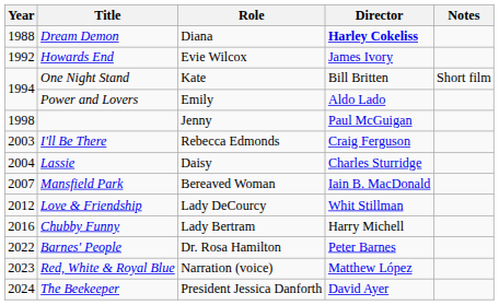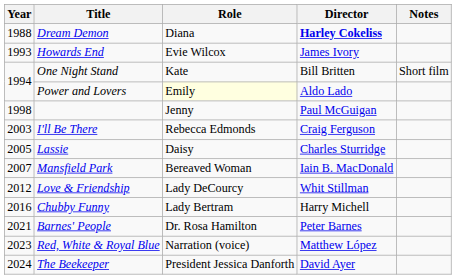 <table class="wikitable sortable">
 <tr>
 <th>Year</th>
 <th>Title</th>
 <th>Role</th>
 <th>Director</th>
 <th>Notes</th>
 </tr>
 <tr>
 <td>1988</td>
 <td><em><a href='#'>Dream Demon</a></em></td>
 <td>Diana</td>
 <td><strong><a href='#'>Harley Cokeliss</a></strong></td>
 <td></td>
 </tr>
 <tr>
-<td>1992</td>
+<td>1993</td>
 <td><em><a href='#'>Howards End</a></em></td>
 <td>Evie Wilcox</td>
 <td><a href='#'>James Ivory</a></td>
 <td></td>
 </tr>
 <tr>
 <td rowspan="2">1994</td>
 <td><em>One Night Stand</em></td>
 <td>Kate</td>
 <td>Bill Britten</td>
 <td>Short film</td>
 </tr>
 <tr>
 <td><em>Power and Lovers</em></td>
-<td>Emily</td>
+<td style="background: lightyellow;">Emily</td>
 <td><a href='#'>Aldo Lado</a></td>
 <td></td>
 </tr>
 <tr>
 <td>1998</td>
 <td><em></em></td>
 <td>Jenny</td>
 <td><a href='#'>Paul McGuigan</a></td>
 <td></td>
 </tr>
 <tr>
 <td>2003</td>
 <td><em><a href='#'>I'll Be There</a></em></td>
 <td>Rebecca Edmonds</td>
 <td><a href='#'>Craig Ferguson</a></td>
 <td></td>
 </tr>
 <tr>
-<td>2004</td>
+<td>2005</td>
 <td><em><a href='#'>Lassie</a></em></td>
 <td>Daisy</td>
 <td><a href='#'>Charles Sturridge</a></td>
 <td></td>
 </tr>
 <tr>
 <td>2007</td>
 <td><em><a href='#'>Mansfield Park</a></em></td>
 <td>Bereaved Woman</td>
 <td><a href='#'>Iain B. MacDonald</a></td>
 <td></td>
 </tr>
 <tr>
 <td>2012</td>
 <td><em><a href='#'>Love & Friendship</a></em></td>
 <td>Lady DeCourcy</td>
 <td><a href='#'>Whit Stillman</a></td>
 <td></td>
 </tr>
 <tr>
 <td>2016</td>
 <td><em><a href='#'>Chubby Funny</a></em></td>
 <td>Lady Bertram</td>
 <td>Harry Michell</td>
 <td></td>
 </tr>
 <tr>
-<td>2022</td>
+<td>2021</td>
 <td><em><a href='#'>Barnes' People</a></em></td>
 <td>Dr. Rosa Hamilton</td>
 <td><a href='#'>Peter Barnes</a></td>
 <td></td>
 </tr>
 <tr>
 <td>2023</td>
 <td><em><a href='#'>Red, White & Royal Blue</a></em></td>
 <td>Narration (voice)</td>
 <td><a href='#'>Matthew López</a></td>
 <td></td>
 </tr>
 <tr>
 <td>2024</td>
 <td><em><a href='#'>The Beekeeper</a></em></td>
 <td>President Jessica Danforth</td>
 <td><a href='#'>David Ayer</a></td>
 <td></td>
 </tr>
 </table>
